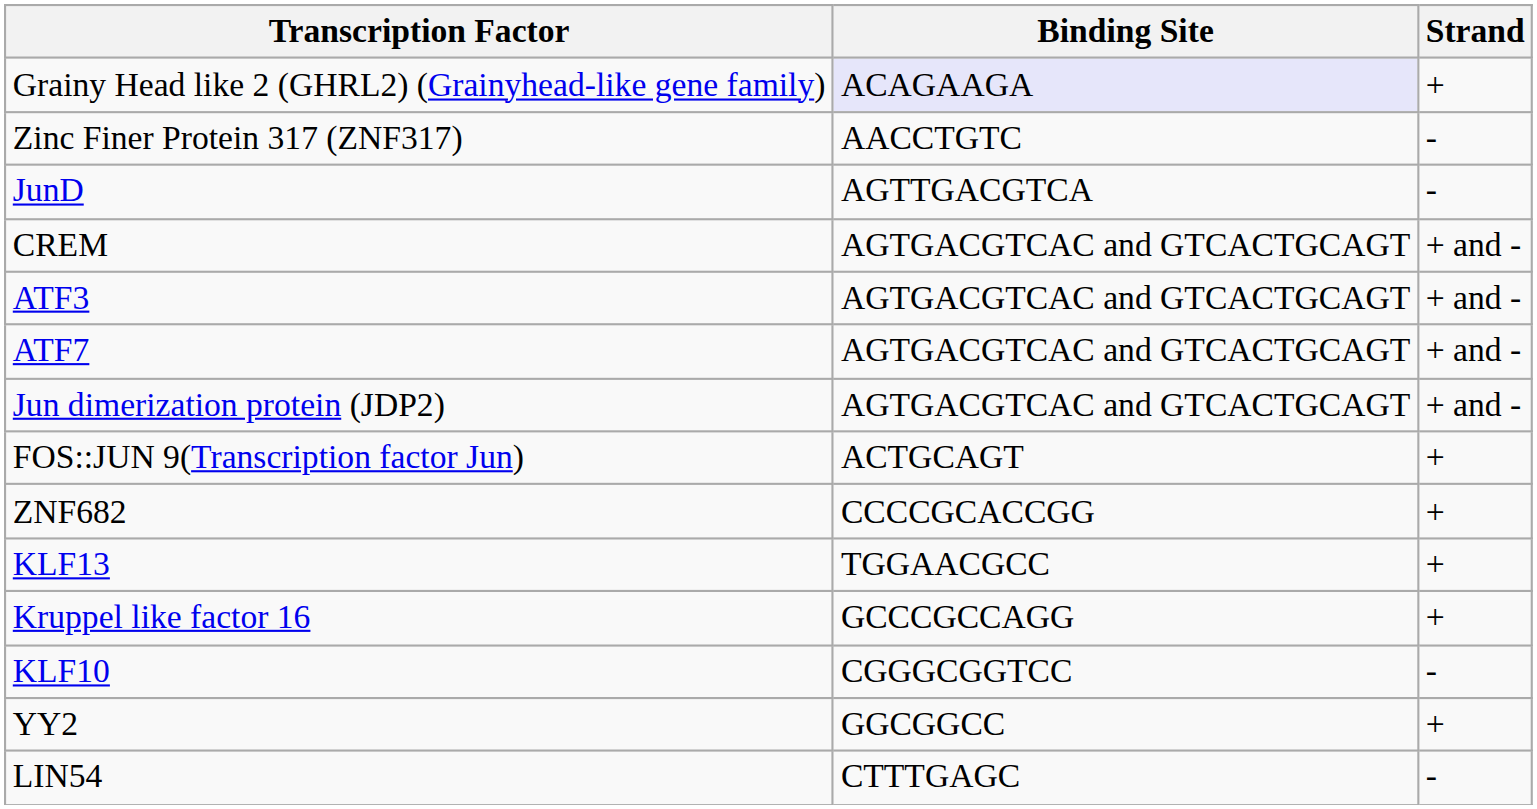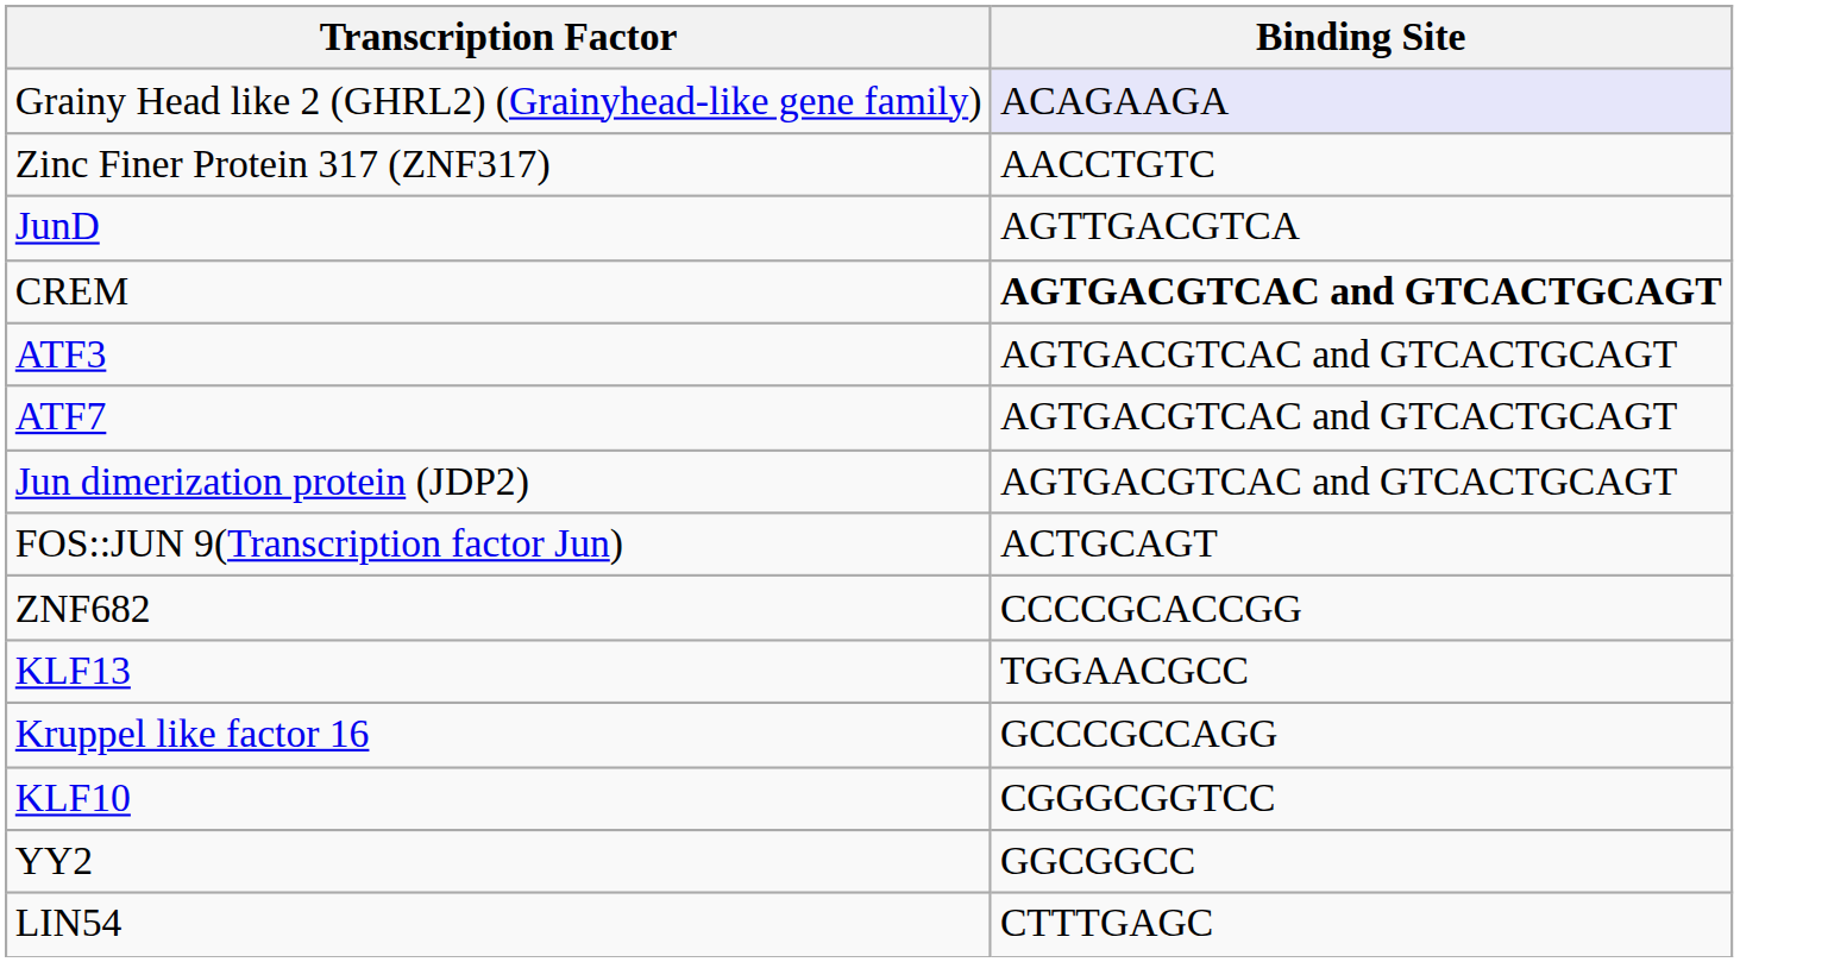 <table class="wikitable">
 <tr>
 <th>Transcription Factor</th>
 <th>Binding Site</th>
-<th>Strand</th>
 </tr>
 <tr>
 <td>Grainy Head like 2 (GHRL2) (<a href='#'>Grainyhead-like gene family</a>)</td>
 <td style="background: lavender;">ACAGAAGA</td>
-<td>+</td>
 </tr>
 <tr>
 <td>Zinc Finer Protein 317 (ZNF317)</td>
 <td>AACCTGTC</td>
-<td>-</td>
 </tr>
 <tr>
 <td><a href='#'>JunD</a></td>
 <td>AGTTGACGTCA</td>
-<td>-</td>
 </tr>
 <tr>
 <td>CREM</td>
-<td>AGTGACGTCAC and GTCACTGCAGT</td>
-<td>+ and -</td>
+<td><strong>AGTGACGTCAC and GTCACTGCAGT</strong></td>
 </tr>
 <tr>
 <td><a href='#'>ATF3</a></td>
 <td>AGTGACGTCAC and GTCACTGCAGT</td>
-<td>+ and -</td>
 </tr>
 <tr>
 <td><a href='#'>ATF7</a></td>
 <td>AGTGACGTCAC and GTCACTGCAGT</td>
-<td>+ and -</td>
 </tr>
 <tr>
 <td><a href='#'>Jun dimerization protein</a> (JDP2)</td>
 <td>AGTGACGTCAC and GTCACTGCAGT</td>
-<td>+ and -</td>
 </tr>
 <tr>
 <td>FOS::JUN 9(<a href='#'>Transcription factor Jun</a>)</td>
 <td>ACTGCAGT</td>
-<td>+</td>
 </tr>
 <tr>
 <td>ZNF682</td>
 <td>CCCCGCACCGG</td>
-<td>+</td>
 </tr>
 <tr>
 <td><a href='#'>KLF13</a></td>
 <td>TGGAACGCC</td>
-<td>+</td>
 </tr>
 <tr>
 <td><a href='#'>Kruppel like factor 16</a></td>
 <td>GCCCGCCAGG</td>
-<td>+</td>
 </tr>
 <tr>
 <td><a href='#'>KLF10</a></td>
 <td>CGGGCGGTCC</td>
-<td>-</td>
 </tr>
 <tr>
 <td>YY2</td>
 <td>GGCGGCC</td>
-<td>+</td>
 </tr>
 <tr>
 <td>LIN54</td>
 <td>CTTTGAGC</td>
-<td>-</td>
 </tr>
 </table>
